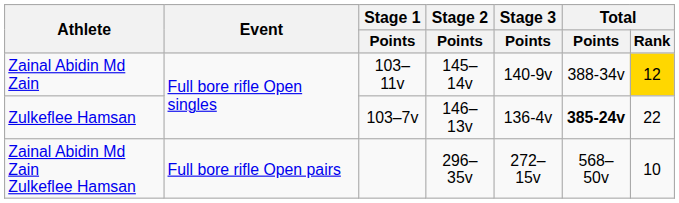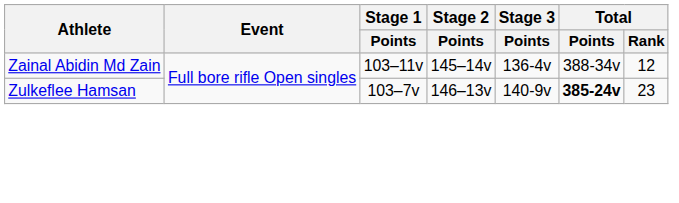 <table class="wikitable" style="font-size:90%;">
 <tr>
 <th rowspan=2>Athlete</th>
 <th rowspan=2>Event</th>
 <th>Stage 1</th>
 <th>Stage 2</th>
 <th>Stage 3</th>
 <th colspan=2>Total</th>
 </tr>
 <tr style="font-size:95%">
 <th>Points</th>
 <th>Points</th>
 <th>Points</th>
 <th>Points</th>
 <th>Rank</th>
 </tr>
 <tr align=center>
 <td align=left><a href='#'>Zainal Abidin Md Zain</a></td>
 <td align=left rowspan=2><a href='#'>Full bore rifle Open singles</a></td>
 <td>103–11v</td>
 <td>145–14v</td>
-<td>140-9v</td>
+<td>136-4v</td>
 <td>388-34v</td>
-<td style="background: gold;">12</td>
+<td>12</td>
 </tr>
 <tr align=center>
 <td align=left><a href='#'>Zulkeflee Hamsan</a></td>
 <td>103–7v</td>
 <td>146–13v</td>
-<td>136-4v</td>
+<td>140-9v</td>
 <td><strong>385-24v</strong></td>
-<td>22</td>
-</tr>
-<tr align=center>
-<td align=left><a href='#'>Zainal Abidin Md Zain</a><br><a href='#'>Zulkeflee Hamsan</a></td>
-<td align=left><a href='#'>Full bore rifle Open pairs</a></td>
-<td></td>
-<td>296–35v</td>
-<td>272–15v</td>
-<td>568–50v</td>
-<td>10</td>
+<td>23</td>
 </tr>
 </table>
